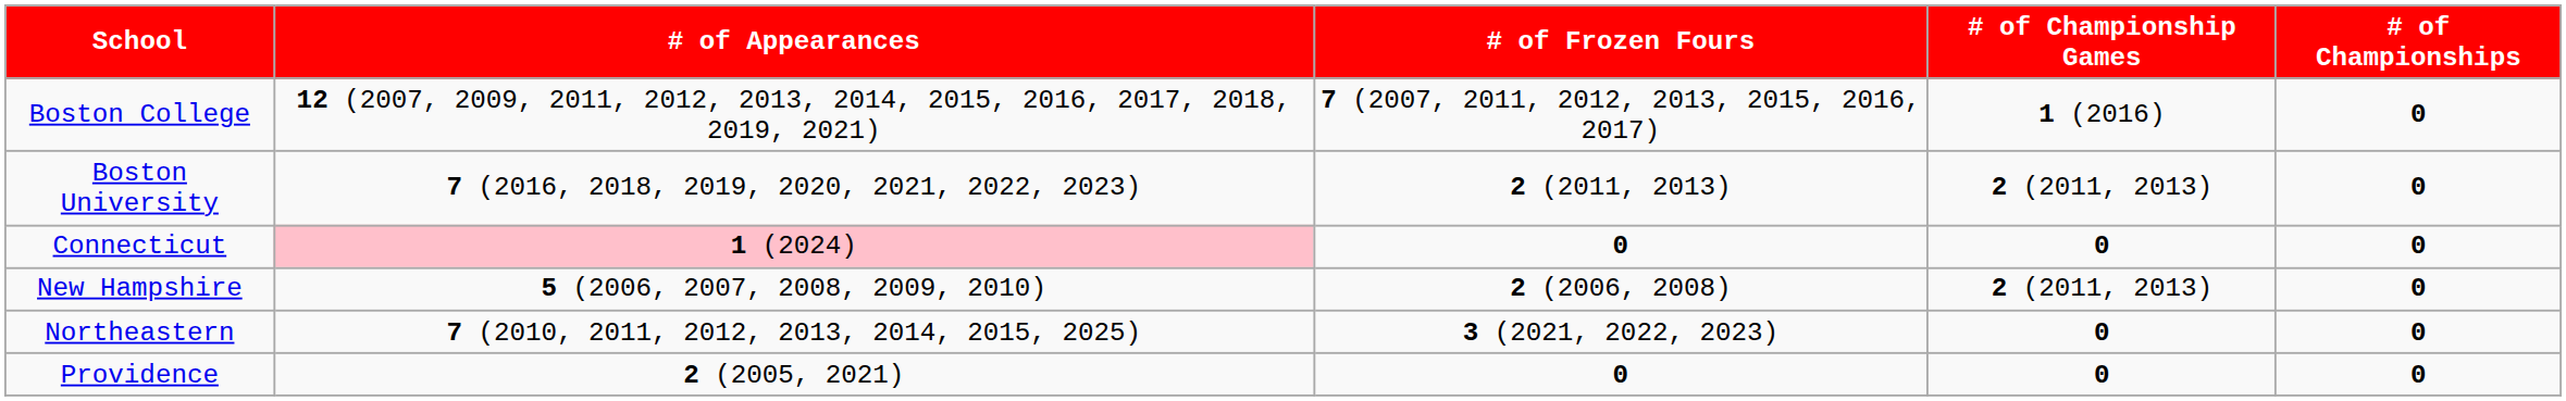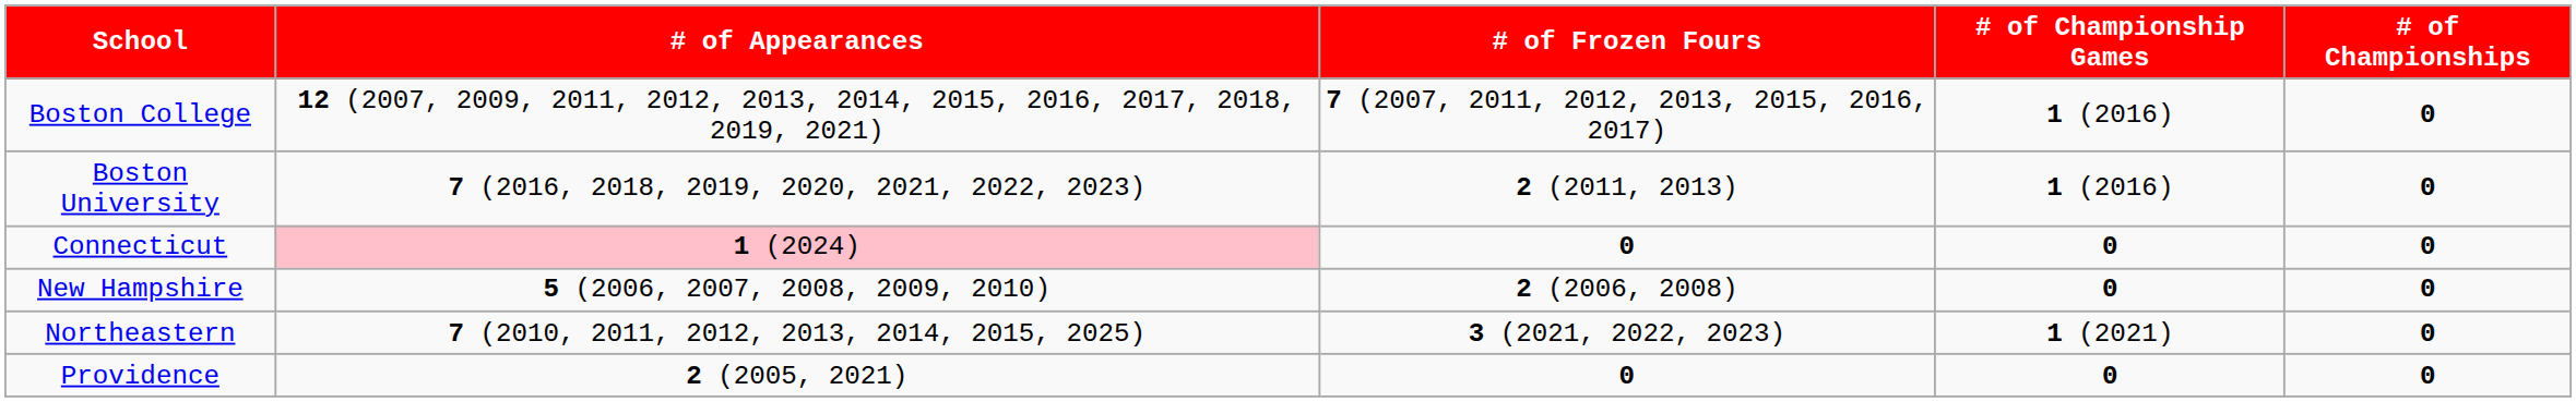 <table class="wikitable" width="100%" style="text-align: center;">
 <tr style=" background:red; color:#FFFFFF;">
 <td><strong>School</strong></td>
 <td><strong># of Appearances</strong></td>
 <td><strong># of Frozen Fours</strong></td>
 <td><strong># of Championship Games</strong></td>
 <td><strong># of Championships</strong></td>
 </tr>
 <tr>
 <td><a href='#'>Boston College</a></td>
 <td><strong>12</strong> (2007, 2009, 2011, 2012, 2013, 2014, 2015, 2016, 2017, 2018, 2019, 2021)</td>
 <td><strong>7</strong> (2007, 2011, 2012, 2013, 2015, 2016, 2017)</td>
 <td><strong>1</strong> (2016)</td>
 <td><strong>0</strong></td>
 </tr>
 <tr>
 <td><a href='#'>Boston University</a></td>
 <td><strong>7</strong> (2016, 2018, 2019, 2020, 2021, 2022, 2023)</td>
 <td><strong>2</strong> (2011, 2013)</td>
-<td><strong>2</strong> (2011, 2013)</td>
+<td><strong>1</strong> (2016)</td>
 <td><strong>0</strong></td>
 </tr>
 <tr>
 <td><a href='#'>Connecticut</a></td>
 <td style="background: pink;"><strong>1</strong> (2024)</td>
 <td><strong>0</strong></td>
 <td><strong>0</strong></td>
 <td><strong>0</strong></td>
 </tr>
 <tr>
 <td><a href='#'>New Hampshire</a></td>
 <td><strong>5</strong> (2006, 2007, 2008, 2009, 2010)</td>
 <td><strong>2</strong> (2006, 2008)</td>
-<td><strong>2</strong> (2011, 2013)</td>
+<td><strong>0</strong></td>
 <td><strong>0</strong></td>
 </tr>
 <tr>
 <td><a href='#'>Northeastern</a></td>
 <td><strong>7</strong> (2010, 2011, 2012, 2013, 2014, 2015, 2025)</td>
 <td><strong>3</strong> (2021, 2022, 2023)</td>
-<td><strong>0</strong></td>
+<td><strong>1</strong> (2021)</td>
 <td><strong>0</strong></td>
 </tr>
 <tr>
 <td><a href='#'>Providence</a></td>
 <td><strong>2</strong> (2005, 2021)</td>
 <td><strong>0</strong></td>
 <td><strong>0</strong></td>
 <td><strong>0</strong></td>
 </tr>
 </table>
